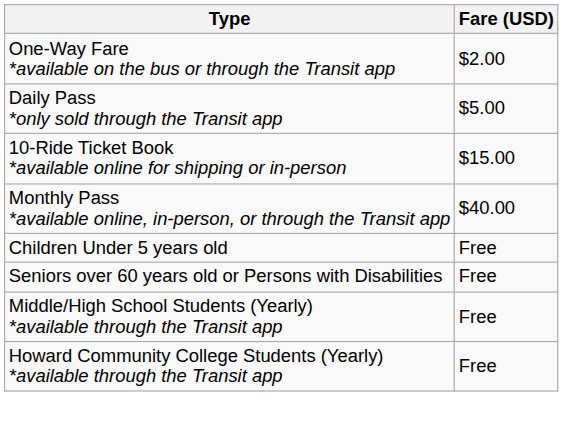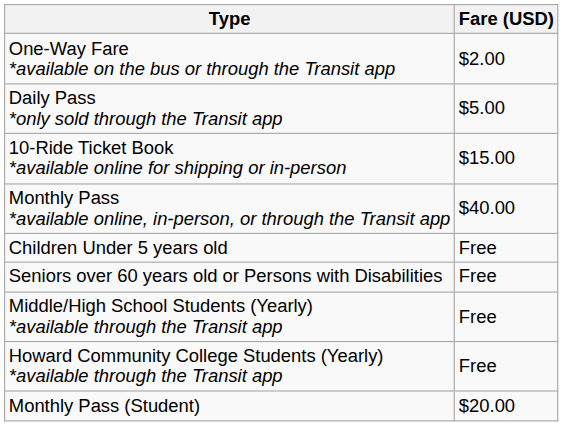 <table class="wikitable sortable">
 <tr>
 <th>Type</th>
 <th>Fare (USD)</th>
 </tr>
 <tr>
 <td>One-Way Fare<br><em>*available on the bus or through the Transit app</em></td>
 <td>$2.00</td>
 </tr>
 <tr 10-Ride Ticket Book- $15.00>
 <td>Daily Pass<br><em>*only sold through the Transit app</em></td>
 <td>$5.00</td>
 </tr>
 <tr>
 <td>10-Ride Ticket Book<br><em>*available online for shipping or in-person</em></td>
 <td>$15.00</td>
 </tr>
 <tr>
 <td>Monthly Pass<br><em>*available online, in-person, or through the Transit app</em></td>
 <td>$40.00</td>
 </tr>
 <tr>
 <td>Children Under 5 years old</td>
 <td>Free</td>
 </tr>
 <tr>
 <td>Seniors over 60 years old or Persons with Disabilities</td>
 <td>Free</td>
 </tr>
 <tr>
 <td>Middle/High School Students (Yearly)<br><em>*available through the Transit app</em></td>
 <td>Free</td>
 </tr>
 <tr>
 <td>Howard Community College Students (Yearly)<br><em>*available through the Transit app</em></td>
 <td>Free</td>
 </tr>
+<tr>
+<td>Monthly Pass (Student)</td>
+<td>$20.00</td>
+</tr>
 </table>
